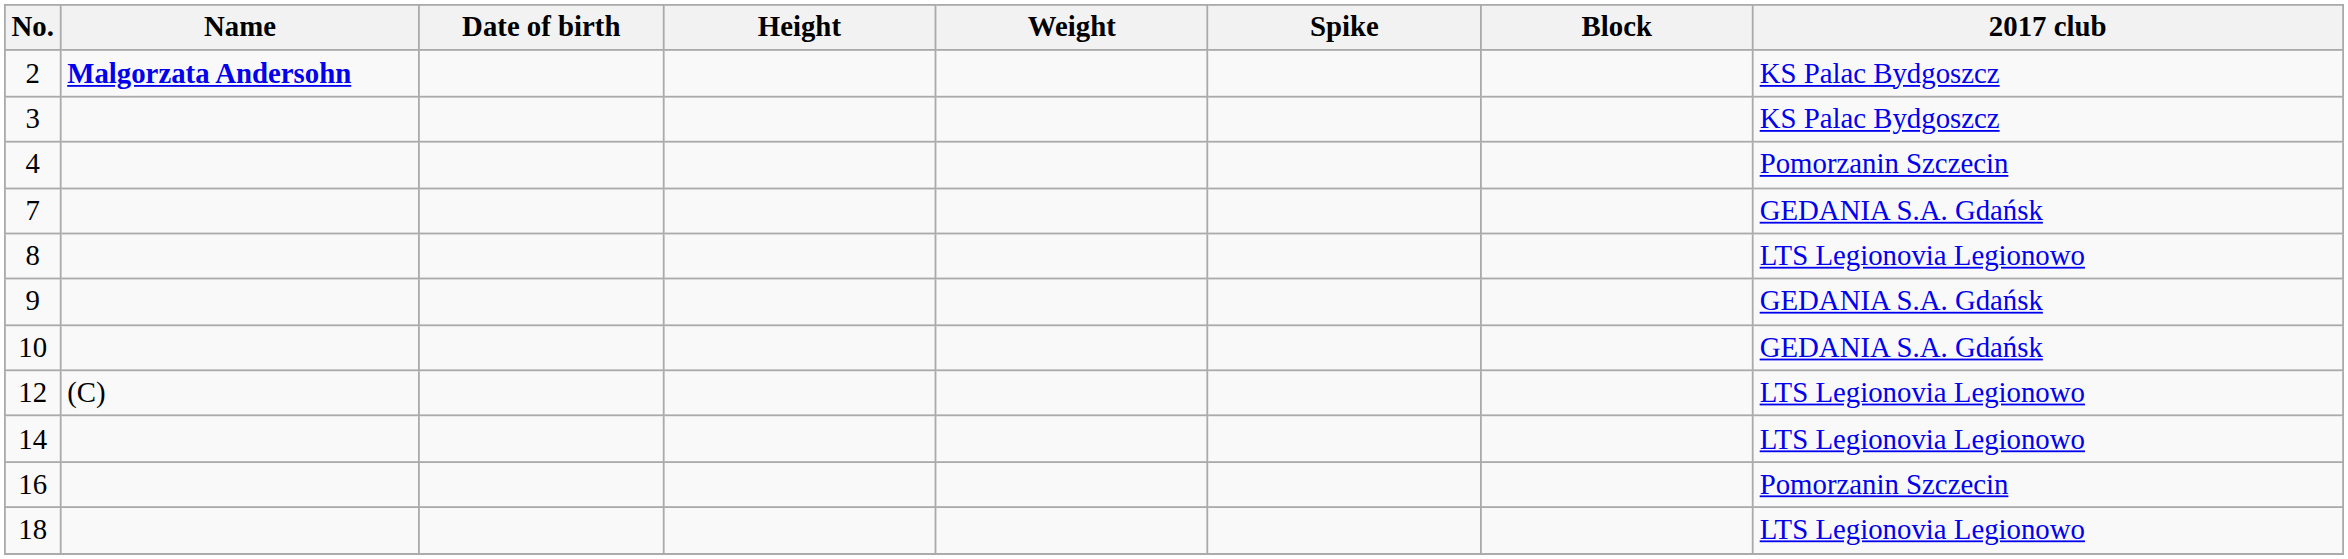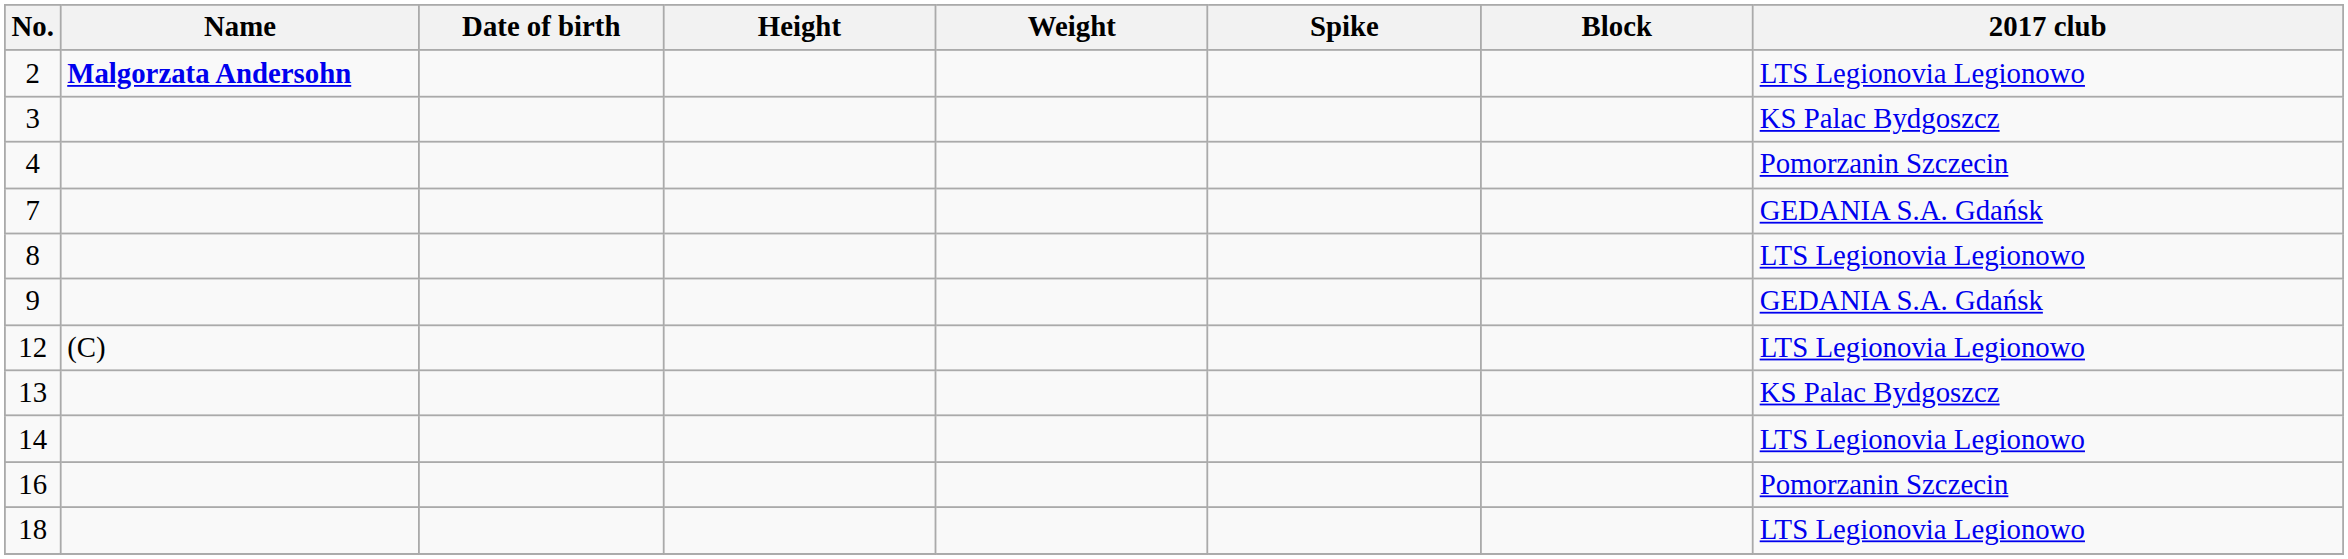 <table class="wikitable sortable" style="font-size:100%; text-align:center;">
 <tr>
 <th>No.</th>
 <th style="width:12em">Name</th>
 <th style="width:8em">Date of birth</th>
 <th style="width:9em">Height</th>
 <th style="width:9em">Weight</th>
 <th style="width:9em">Spike</th>
 <th style="width:9em">Block</th>
 <th style="width:20em">2017 club</th>
 </tr>
 <tr>
 <td>2</td>
 <td align=left><strong><a href='#'>Malgorzata Andersohn</a></strong></td>
 <td align=right></td>
 <td></td>
 <td></td>
 <td></td>
 <td></td>
-<td align=left> <a href='#'>KS Palac Bydgoszcz</a></td>
+<td align=left> <a href='#'>LTS Legionovia Legionowo</a></td>
 </tr>
 <tr>
 <td>3</td>
 <td align=left></td>
 <td align=right></td>
 <td></td>
 <td></td>
 <td></td>
 <td></td>
 <td align=left> <a href='#'>KS Palac Bydgoszcz</a></td>
 </tr>
 <tr>
 <td>4</td>
 <td align=left></td>
 <td align=right></td>
 <td></td>
 <td></td>
 <td></td>
 <td></td>
 <td align=left> <a href='#'>Pomorzanin Szczecin</a></td>
 </tr>
 <tr>
 <td>7</td>
 <td align=left></td>
 <td align=right></td>
 <td></td>
 <td></td>
 <td></td>
 <td></td>
 <td align=left> <a href='#'>GEDANIA S.A. Gdańsk</a></td>
 </tr>
 <tr>
 <td>8</td>
 <td align=left></td>
 <td align=right></td>
 <td></td>
 <td></td>
 <td></td>
 <td></td>
 <td align=left> <a href='#'>LTS Legionovia Legionowo</a></td>
 </tr>
 <tr>
 <td>9</td>
 <td align=left></td>
 <td align=right></td>
 <td></td>
 <td></td>
 <td></td>
 <td></td>
 <td align=left> <a href='#'>GEDANIA S.A. Gdańsk</a></td>
 </tr>
 <tr>
-<td>10</td>
-<td align=left></td>
-<td align=right></td>
-<td></td>
-<td></td>
-<td></td>
-<td></td>
-<td align=left> <a href='#'>GEDANIA S.A. Gdańsk</a></td>
-</tr>
-<tr>
 <td>12</td>
 <td align=left> (C)</td>
 <td align=right></td>
 <td></td>
 <td></td>
 <td></td>
 <td></td>
 <td align=left> <a href='#'>LTS Legionovia Legionowo</a></td>
+</tr>
+<tr>
+<td>13</td>
+<td align=left></td>
+<td align=right></td>
+<td></td>
+<td></td>
+<td></td>
+<td></td>
+<td align=left> <a href='#'>KS Palac Bydgoszcz</a></td>
 </tr>
 <tr>
 <td>14</td>
 <td align=left></td>
 <td align=right></td>
 <td></td>
 <td></td>
 <td></td>
 <td></td>
 <td align=left> <a href='#'>LTS Legionovia Legionowo</a></td>
 </tr>
 <tr>
 <td>16</td>
 <td align=left></td>
 <td align=right></td>
 <td></td>
 <td></td>
 <td></td>
 <td></td>
 <td align=left> <a href='#'>Pomorzanin Szczecin</a></td>
 </tr>
 <tr>
 <td>18</td>
 <td align=left></td>
 <td align="right"></td>
 <td></td>
 <td></td>
 <td></td>
 <td></td>
 <td align=left> <a href='#'>LTS Legionovia Legionowo</a></td>
 </tr>
 <tr>
 </tr>
 </table>
